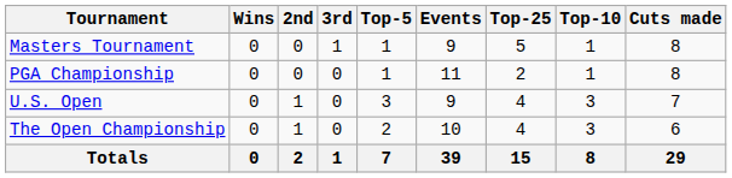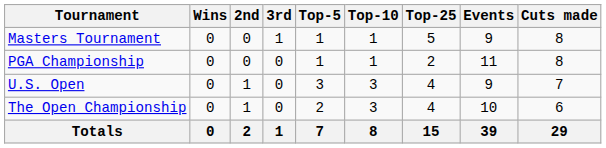 <table class=wikitable style=text-align:center>
 <tr>
 <th>Tournament</th>
 <th>Wins</th>
 <th>2nd</th>
 <th>3rd</th>
 <th>Top-5</th>
+<th>Top-10</th>
+<th>Top-25</th>
 <th>Events</th>
-<th>Top-25</th>
-<th>Top-10</th>
 <th>Cuts made</th>
 </tr>
 <tr>
 <td align=left><a href='#'>Masters Tournament</a></td>
 <td>0</td>
 <td>0</td>
 <td>1</td>
 <td>1</td>
+<td>1</td>
+<td>5</td>
 <td>9</td>
-<td>5</td>
-<td>1</td>
 <td>8</td>
 </tr>
 <tr>
 <td align=left><a href='#'>PGA Championship</a></td>
 <td>0</td>
 <td>0</td>
 <td>0</td>
 <td>1</td>
+<td>1</td>
+<td>2</td>
 <td>11</td>
-<td>2</td>
-<td>1</td>
 <td>8</td>
 </tr>
 <tr>
 <td align=left><a href='#'>U.S. Open</a></td>
 <td>0</td>
 <td>1</td>
 <td>0</td>
 <td>3</td>
+<td>3</td>
+<td>4</td>
 <td>9</td>
-<td>4</td>
-<td>3</td>
 <td>7</td>
 </tr>
 <tr>
 <td align=left><a href='#'>The Open Championship</a></td>
 <td>0</td>
 <td>1</td>
 <td>0</td>
 <td>2</td>
+<td>3</td>
+<td>4</td>
 <td>10</td>
-<td>4</td>
-<td>3</td>
 <td>6</td>
 </tr>
 <tr>
 <th>Totals</th>
 <th>0</th>
 <th>2</th>
 <th>1</th>
 <th>7</th>
+<th>8</th>
+<th>15</th>
 <th>39</th>
-<th>15</th>
-<th>8</th>
 <th>29</th>
 </tr>
 </table>
